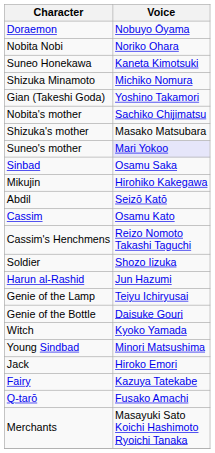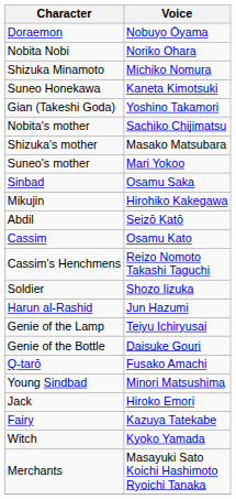 <table class="wikitable">
 <tr>
 <th>Character</th>
 <th>Voice</th>
 </tr>
 <tr>
 <td><a href='#'>Doraemon</a></td>
 <td><a href='#'>Nobuyo Ōyama</a></td>
 </tr>
 <tr>
 <td>Nobita Nobi</td>
 <td><a href='#'>Noriko Ohara</a></td>
 </tr>
 <tr>
+<td>Shizuka Minamoto</td>
+<td><a href='#'>Michiko Nomura</a></td>
+</tr>
+<tr>
 <td>Suneo Honekawa</td>
 <td><a href='#'>Kaneta Kimotsuki</a></td>
-</tr>
-<tr>
-<td>Shizuka Minamoto</td>
-<td><a href='#'>Michiko Nomura</a></td>
 </tr>
 <tr>
 <td>Gian (Takeshi Goda)</td>
 <td><a href='#'>Yoshino Takamori</a></td>
 </tr>
 <tr>
 <td>Nobita's mother</td>
 <td><a href='#'>Sachiko Chijimatsu</a></td>
 </tr>
 <tr>
 <td>Shizuka's mother</td>
 <td>Masako Matsubara</td>
 </tr>
 <tr>
 <td>Suneo's mother</td>
-<td style="background: lavender;"><a href='#'>Mari Yokoo</a></td>
+<td><a href='#'>Mari Yokoo</a></td>
 </tr>
 <tr>
 <td><a href='#'>Sinbad</a></td>
 <td><a href='#'>Osamu Saka</a></td>
 </tr>
 <tr>
 <td>Mikujin</td>
 <td><a href='#'>Hirohiko Kakegawa</a></td>
 </tr>
 <tr>
 <td>Abdil</td>
 <td><a href='#'>Seizō Katō</a></td>
 </tr>
 <tr>
 <td><a href='#'>Cassim</a></td>
 <td><a href='#'>Osamu Kato</a></td>
 </tr>
 <tr>
 <td>Cassim's Henchmens</td>
 <td><a href='#'>Reizo Nomoto</a><br><a href='#'>Takashi Taguchi</a></td>
 </tr>
 <tr>
 <td>Soldier</td>
 <td><a href='#'>Shozo Iizuka</a></td>
 </tr>
 <tr>
 <td><a href='#'>Harun al-Rashid</a></td>
 <td><a href='#'>Jun Hazumi</a></td>
 </tr>
 <tr>
 <td>Genie of the Lamp</td>
 <td><a href='#'>Teiyu Ichiryusai</a></td>
 </tr>
 <tr>
 <td>Genie of the Bottle</td>
 <td><a href='#'>Daisuke Gouri</a></td>
 </tr>
 <tr>
-<td>Witch</td>
-<td><a href='#'>Kyoko Yamada</a></td>
+<td><a href='#'>Q-tarō</a></td>
+<td><a href='#'>Fusako Amachi</a></td>
 </tr>
 <tr>
 <td>Young <a href='#'>Sindbad</a></td>
 <td><a href='#'>Minori Matsushima</a></td>
 </tr>
 <tr>
 <td>Jack</td>
 <td><a href='#'>Hiroko Emori</a></td>
 </tr>
 <tr>
 <td><a href='#'>Fairy</a></td>
 <td><a href='#'>Kazuya Tatekabe</a></td>
 </tr>
 <tr>
-<td><a href='#'>Q-tarō</a></td>
-<td><a href='#'>Fusako Amachi</a></td>
+<td>Witch</td>
+<td><a href='#'>Kyoko Yamada</a></td>
 </tr>
 <tr>
 <td>Merchants</td>
 <td>Masayuki Sato<br><a href='#'>Koichi Hashimoto</a><br><a href='#'>Ryoichi Tanaka</a></td>
 </tr>
 <tr>
 </tr>
 </table>
